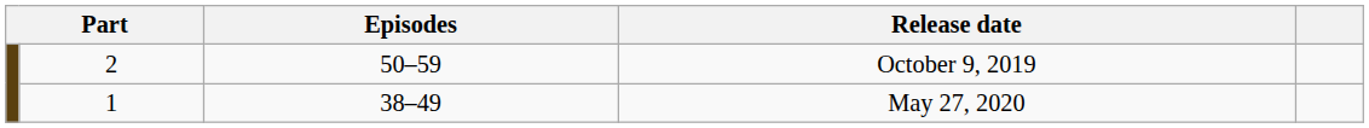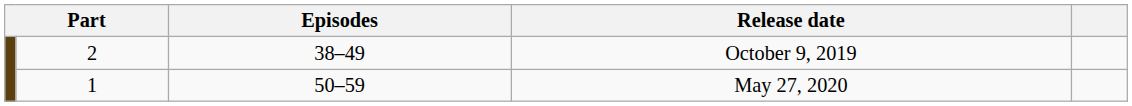 <table class="wikitable" style="text-align: center; width: 70%;">
 <tr>
 <th colspan="2">Part</th>
 <th>Episodes</th>
 <th scope="column">Release date</th>
 <th width="5%"></th>
 </tr>
 <tr>
 <td rowspan="10" width="1%" style="background: #5A400F;"></td>
 <td>2</td>
-<td>50–59</td>
+<td>38–49</td>
 <td>October 9, 2019</td>
 <td></td>
 </tr>
 <tr>
 <td>1</td>
-<td>38–49</td>
+<td>50–59</td>
 <td>May 27, 2020</td>
 <td></td>
 </tr>
 </table>
